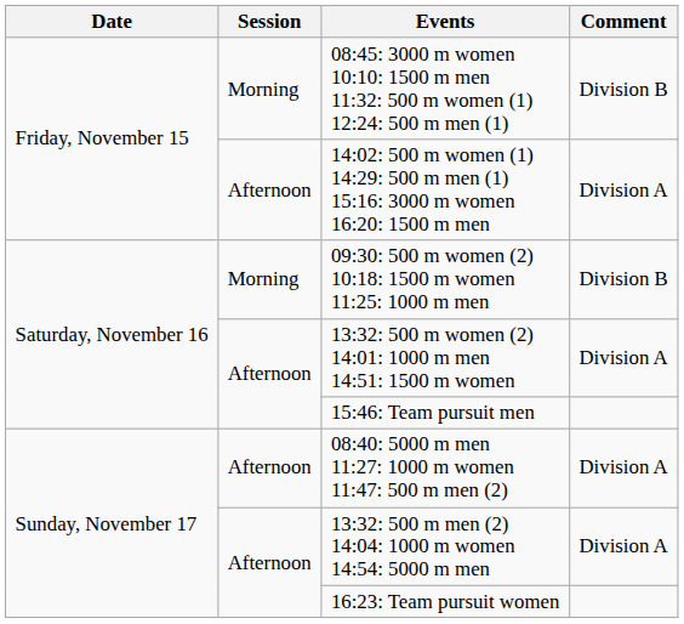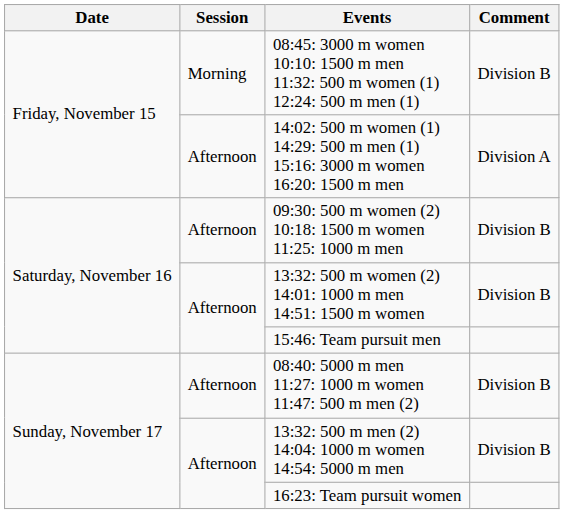 <table class="wikitable" border="1">
 <tr>
 <th> Date </th>
 <th> Session </th>
 <th> Events </th>
 <th> Comment </th>
 </tr>
 <tr>
 <td rowspan=2> Friday, November 15 </td>
 <td> Morning </td>
 <td> 08:45: 3000 m women <br> 10:10: 1500 m men <br> 11:32: 500 m women (1) <br> 12:24: 500 m men (1) </td>
 <td> Division B </td>
 </tr>
 <tr>
 <td> Afternoon </td>
 <td> 14:02: 500 m women (1) <br> 14:29: 500 m men (1) <br> 15:16: 3000 m women <br> 16:20: 1500 m men </td>
 <td> Division A </td>
 </tr>
 <tr>
 <td rowspan=3> Saturday, November 16 </td>
-<td> Morning </td>
+<td> Afternoon </td>
 <td> 09:30: 500 m women (2) <br> 10:18: 1500 m women <br> 11:25: 1000 m men </td>
 <td> Division B </td>
 </tr>
 <tr>
 <td rowspan=2> Afternoon </td>
 <td> 13:32: 500 m women (2) <br> 14:01: 1000 m men <br> 14:51: 1500 m women </td>
-<td> Division A </td>
+<td> Division B </td>
 </tr>
 <tr>
 <td> 15:46: Team pursuit men </td>
 <td></td>
 </tr>
 <tr>
 <td rowspan=3> Sunday, November 17 </td>
 <td> Afternoon </td>
 <td> 08:40: 5000 m men <br> 11:27: 1000 m women <br> 11:47: 500 m men (2) </td>
-<td> Division A </td>
+<td> Division B </td>
 </tr>
 <tr>
 <td rowspan=2> Afternoon </td>
 <td> 13:32: 500 m men (2) <br> 14:04: 1000 m women <br> 14:54: 5000 m men </td>
-<td> Division A </td>
+<td> Division B </td>
 </tr>
 <tr>
 <td> 16:23: Team pursuit women </td>
 <td></td>
 </tr>
 </table>
